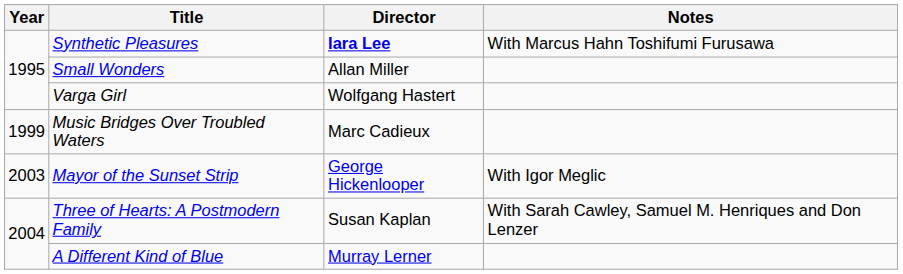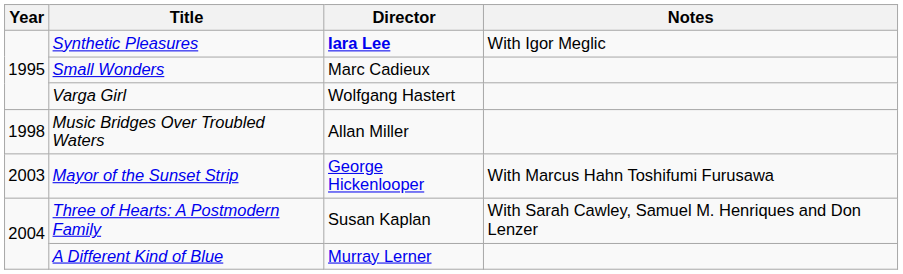 <table class="wikitable">
 <tr>
 <th>Year</th>
 <th>Title</th>
 <th>Director</th>
 <th>Notes</th>
 </tr>
 <tr>
 <td rowspan=3>1995</td>
 <td><em><a href='#'>Synthetic Pleasures</a></em></td>
 <td><strong><a href='#'>Iara Lee</a></strong></td>
-<td>With Marcus Hahn Toshifumi Furusawa</td>
+<td>With Igor Meglic</td>
 </tr>
 <tr>
 <td><em><a href='#'>Small Wonders</a></em></td>
-<td>Allan Miller</td>
+<td>Marc Cadieux</td>
 <td></td>
 </tr>
 <tr>
 <td><em>Varga Girl</em></td>
 <td>Wolfgang Hastert</td>
 <td></td>
 </tr>
 <tr>
-<td>1999</td>
+<td>1998</td>
 <td><em>Music Bridges Over Troubled Waters</em></td>
-<td>Marc Cadieux</td>
+<td>Allan Miller</td>
 <td></td>
 </tr>
 <tr>
 <td>2003</td>
 <td><em><a href='#'>Mayor of the Sunset Strip</a></em></td>
 <td><a href='#'>George Hickenlooper</a></td>
-<td>With Igor Meglic</td>
+<td>With Marcus Hahn Toshifumi Furusawa</td>
 </tr>
 <tr>
 <td rowspan=2>2004</td>
 <td><em><a href='#'>Three of Hearts: A Postmodern Family</a></em></td>
 <td>Susan Kaplan</td>
 <td>With Sarah Cawley, Samuel M. Henriques and Don Lenzer</td>
 </tr>
 <tr>
 <td><em><a href='#'>A Different Kind of Blue</a></em></td>
 <td><a href='#'>Murray Lerner</a></td>
 <td></td>
 </tr>
 </table>
